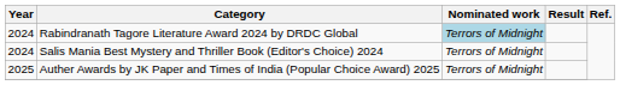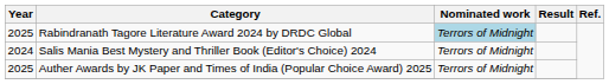 <table class="wikitable">
 <tr>
 <th>Year</th>
 <th>Category</th>
 <th>Nominated work</th>
 <th>Result</th>
 <th>Ref.</th>
 </tr>
 <tr>
-<td>2024</td>
+<td>2025</td>
 <td>Rabindranath Tagore Literature Award 2024 by DRDC Global</td>
 <td style="background: lightblue;"><em>Terrors of Midnight</em></td>
 <td></td>
 </tr>
 <tr>
 <td>2024</td>
 <td>Salis Mania Best Mystery and Thriller Book (Editor's Choice) 2024</td>
 <td><em>Terrors of Midnight</em></td>
 <td></td>
 </tr>
 <tr>
 <td>2025</td>
 <td>Auther Awards by JK Paper and Times of India (Popular Choice Award) 2025</td>
 <td><em>Terrors of Midnight</em></td>
 <td></td>
 </tr>
 <tr>
 </tr>
 </table>
